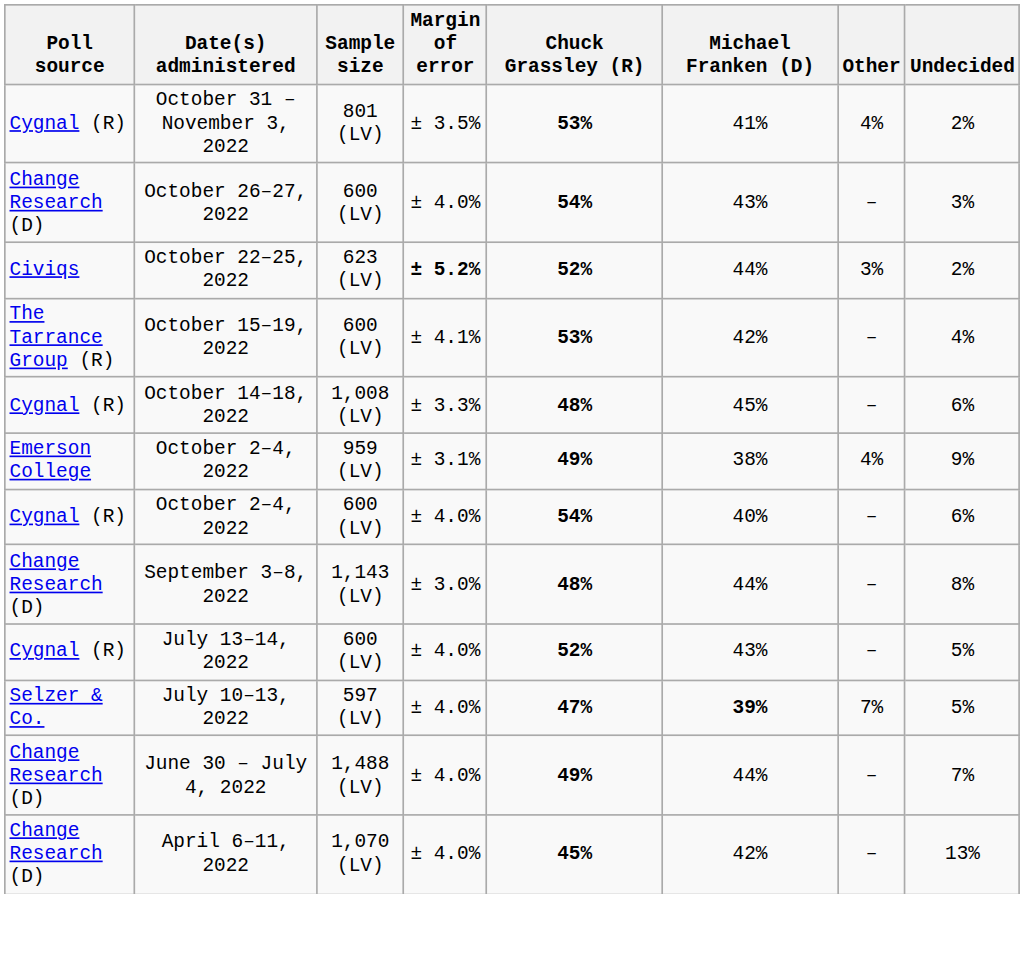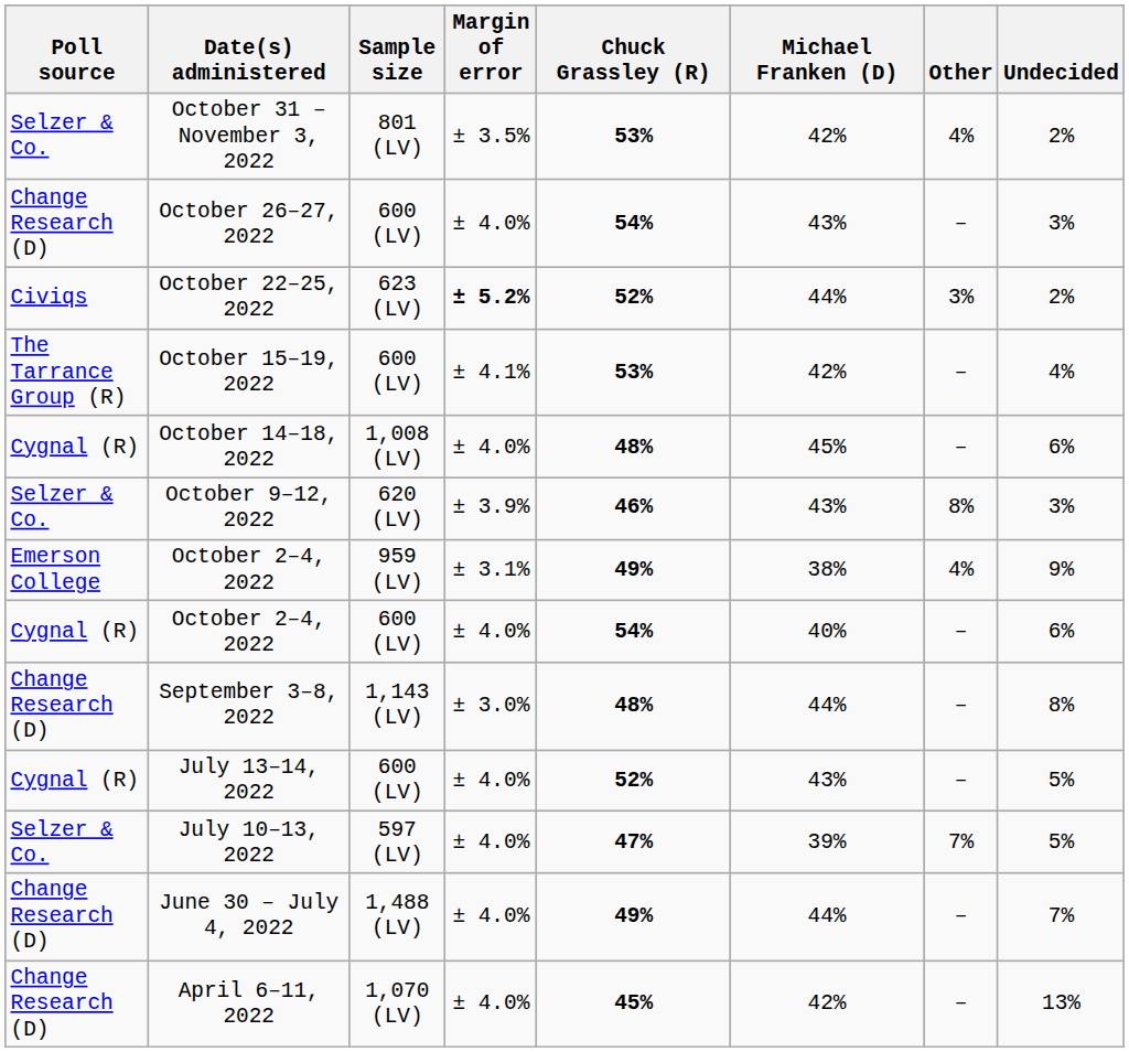 <table class="wikitable" style="font-size:90%;text-align:center;">
 <tr valign=bottom>
 <th>Poll source</th>
 <th>Date(s)<br>administered</th>
 <th>Sample<br>size</th>
 <th>Margin<br>of error</th>
 <th style="width:100px;">Chuck<br>Grassley (R)</th>
 <th style="width:100px;">Michael<br>Franken (D)</th>
 <th>Other</th>
 <th>Undecided</th>
 </tr>
 <tr>
-<td style="text-align:left;"><a href='#'>Cygnal</a> (R)</td>
+<td style="text-align:left;"><a href='#'>Selzer & Co.</a></td>
 <td>October 31 – November 3, 2022</td>
 <td>801 (LV)</td>
 <td>± 3.5%</td>
 <td><strong>53%</strong></td>
-<td>41%</td>
+<td>42%</td>
 <td>4%</td>
 <td>2%</td>
 </tr>
 <tr>
 <td style="text-align:left;"><a href='#'>Change Research</a> (D)</td>
 <td>October 26–27, 2022</td>
 <td>600 (LV)</td>
 <td>± 4.0%</td>
 <td><strong>54%</strong></td>
 <td>43%</td>
 <td>–</td>
 <td>3%</td>
 </tr>
 <tr>
 <td style="text-align:left;"><a href='#'>Civiqs</a></td>
 <td>October 22–25, 2022</td>
 <td>623 (LV)</td>
 <td><strong>± 5.2%</strong></td>
 <td><strong>52%</strong></td>
 <td>44%</td>
 <td>3%</td>
 <td>2%</td>
 </tr>
 <tr>
 <td style="text-align:left;"><a href='#'>The Tarrance Group</a> (R)</td>
 <td>October 15–19, 2022</td>
 <td>600 (LV)</td>
 <td>± 4.1%</td>
 <td><strong>53%</strong></td>
 <td>42%</td>
 <td>–</td>
 <td>4%</td>
 </tr>
 <tr>
 <td style="text-align:left;"><a href='#'>Cygnal</a> (R)</td>
 <td>October 14–18, 2022</td>
 <td>1,008 (LV)</td>
-<td>± 3.3%</td>
+<td>± 4.0%</td>
 <td><strong>48%</strong></td>
 <td>45%</td>
 <td>–</td>
 <td>6%</td>
+</tr>
+<tr>
+<td style="text-align:left;"><a href='#'>Selzer & Co.</a></td>
+<td>October 9–12, 2022</td>
+<td>620 (LV)</td>
+<td>± 3.9%</td>
+<td><strong>46%</strong></td>
+<td>43%</td>
+<td>8%</td>
+<td>3%</td>
 </tr>
 <tr>
 <td style="text-align:left;"><a href='#'>Emerson College</a></td>
 <td>October 2–4, 2022</td>
 <td>959 (LV)</td>
 <td>± 3.1%</td>
 <td><strong>49%</strong></td>
 <td>38%</td>
 <td>4%</td>
 <td>9%</td>
 </tr>
 <tr>
 <td style="text-align:left;"><a href='#'>Cygnal</a> (R)</td>
 <td>October 2–4, 2022</td>
 <td>600 (LV)</td>
 <td>± 4.0%</td>
 <td><strong>54%</strong></td>
 <td>40%</td>
 <td>–</td>
 <td>6%</td>
 </tr>
 <tr>
 <td style="text-align:left;"><a href='#'>Change Research</a> (D)</td>
 <td>September 3–8, 2022</td>
 <td>1,143 (LV)</td>
 <td>± 3.0%</td>
 <td><strong>48%</strong></td>
 <td>44%</td>
 <td>–</td>
 <td>8%</td>
 </tr>
 <tr>
 <td style="text-align:left;"><a href='#'>Cygnal</a> (R)</td>
 <td>July 13–14, 2022</td>
 <td>600 (LV)</td>
 <td>± 4.0%</td>
 <td><strong>52%</strong></td>
 <td>43%</td>
 <td>–</td>
 <td>5%</td>
 </tr>
 <tr>
 <td style="text-align:left;"><a href='#'>Selzer & Co.</a></td>
 <td>July 10–13, 2022</td>
 <td>597 (LV)</td>
 <td>± 4.0%</td>
 <td><strong>47%</strong></td>
-<td><strong>39%</strong></td>
+<td>39%</td>
 <td>7%</td>
 <td>5%</td>
 </tr>
 <tr>
 <td style="text-align:left;"><a href='#'>Change Research</a> (D)</td>
 <td>June 30 – July 4, 2022</td>
 <td>1,488 (LV)</td>
 <td>± 4.0%</td>
 <td><strong>49%</strong></td>
 <td>44%</td>
 <td>–</td>
 <td>7%</td>
 </tr>
 <tr>
 <td style="text-align:left;"><a href='#'>Change Research</a> (D)</td>
 <td>April 6–11, 2022</td>
 <td>1,070 (LV)</td>
 <td>± 4.0%</td>
 <td><strong>45%</strong></td>
 <td>42%</td>
 <td>–</td>
 <td>13%</td>
 </tr>
 </table>
